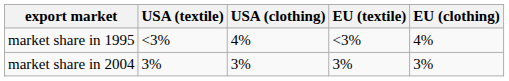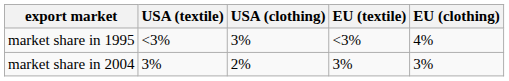 <table class="wikitable" border="1">
 <tr>
 <th>export market</th>
 <th>USA (textile)</th>
 <th>USA (clothing)</th>
 <th>EU (textile)</th>
 <th>EU (clothing)</th>
 </tr>
 <tr>
 <td>market share in 1995</td>
 <td><3%</td>
-<td>4%</td>
+<td>3%</td>
 <td><3%</td>
 <td>4%</td>
 </tr>
 <tr>
 <td>market share in 2004</td>
 <td>3%</td>
-<td>3%</td>
+<td>2%</td>
 <td>3%</td>
 <td>3%</td>
 </tr>
 </table>
